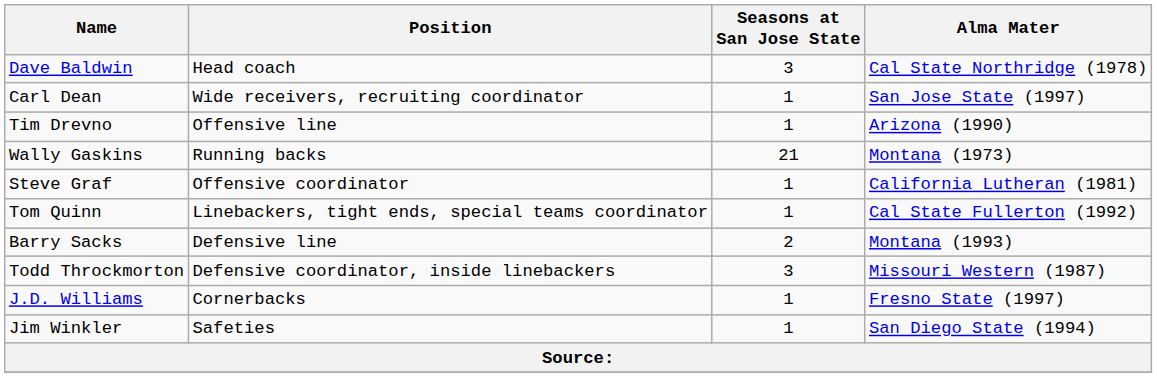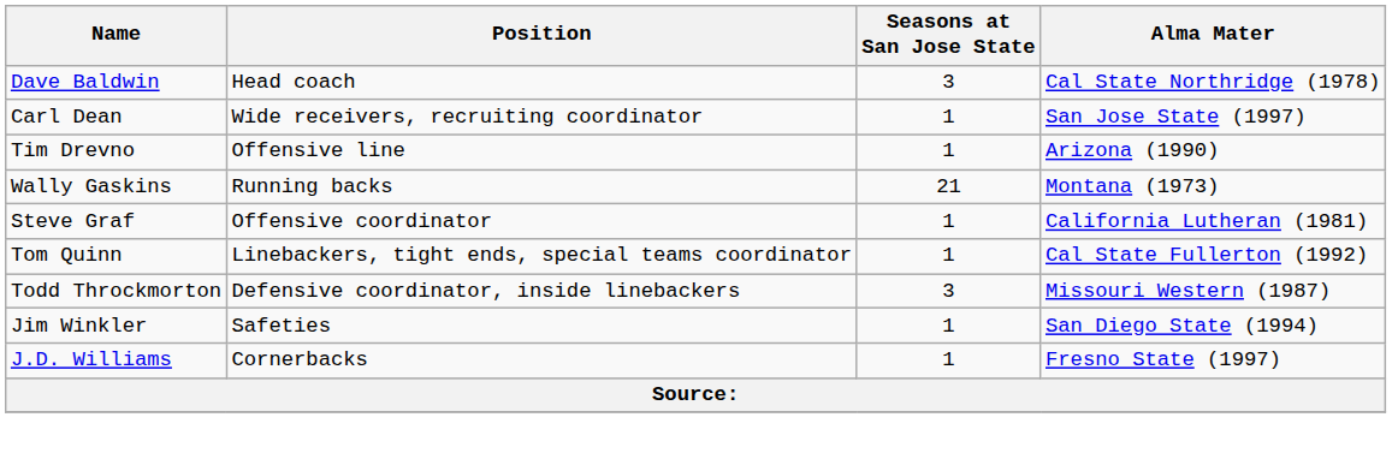 <table class="wikitable" border="1" style="font-size:90%;">
 <tr>
 <th>Name</th>
 <th>Position</th>
 <th>Seasons at<br>San Jose State</th>
 <th>Alma Mater</th>
 </tr>
 <tr>
 <td><a href='#'>Dave Baldwin</a></td>
 <td>Head coach</td>
 <td align=center>3</td>
 <td><a href='#'>Cal State Northridge</a> (1978)</td>
 </tr>
 <tr>
 <td>Carl Dean</td>
 <td>Wide receivers, recruiting coordinator</td>
 <td align=center>1</td>
 <td><a href='#'>San Jose State</a> (1997)</td>
 </tr>
 <tr>
 <td>Tim Drevno</td>
 <td>Offensive line</td>
 <td align=center>1</td>
 <td><a href='#'>Arizona</a> (1990)</td>
 </tr>
 <tr>
 <td>Wally Gaskins</td>
 <td>Running backs</td>
 <td align=center>21</td>
 <td><a href='#'>Montana</a> (1973)</td>
 </tr>
 <tr>
 <td>Steve Graf</td>
 <td>Offensive coordinator</td>
 <td align=center>1</td>
 <td><a href='#'>California Lutheran</a> (1981)</td>
 </tr>
 <tr>
 <td>Tom Quinn</td>
 <td>Linebackers, tight ends, special teams coordinator</td>
 <td align=center>1</td>
 <td><a href='#'>Cal State Fullerton</a> (1992)</td>
 </tr>
 <tr>
-<td>Barry Sacks</td>
-<td>Defensive line</td>
-<td align=center>2</td>
-<td><a href='#'>Montana</a> (1993)</td>
-</tr>
-<tr>
 <td>Todd Throckmorton</td>
 <td>Defensive coordinator, inside linebackers</td>
 <td align=center>3</td>
 <td><a href='#'>Missouri Western</a> (1987)</td>
+</tr>
+<tr>
+<td>Jim Winkler</td>
+<td>Safeties</td>
+<td align=center>1</td>
+<td><a href='#'>San Diego State</a> (1994)</td>
 </tr>
 <tr>
 <td><a href='#'>J.D. Williams</a></td>
 <td>Cornerbacks</td>
 <td align=center>1</td>
 <td><a href='#'>Fresno State</a> (1997)</td>
 </tr>
 <tr>
-<td>Jim Winkler</td>
-<td>Safeties</td>
-<td align=center>1</td>
-<td><a href='#'>San Diego State</a> (1994)</td>
-</tr>
-<tr>
 <th align=center colspan=4>Source:</th>
 </tr>
 <tr>
 </tr>
 </table>
